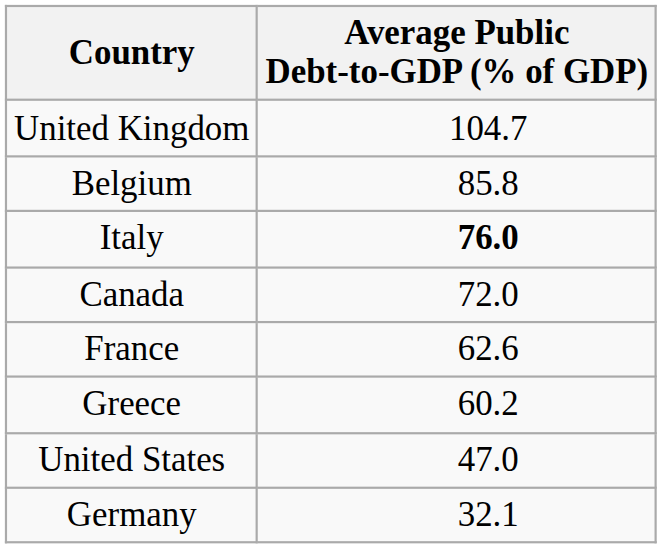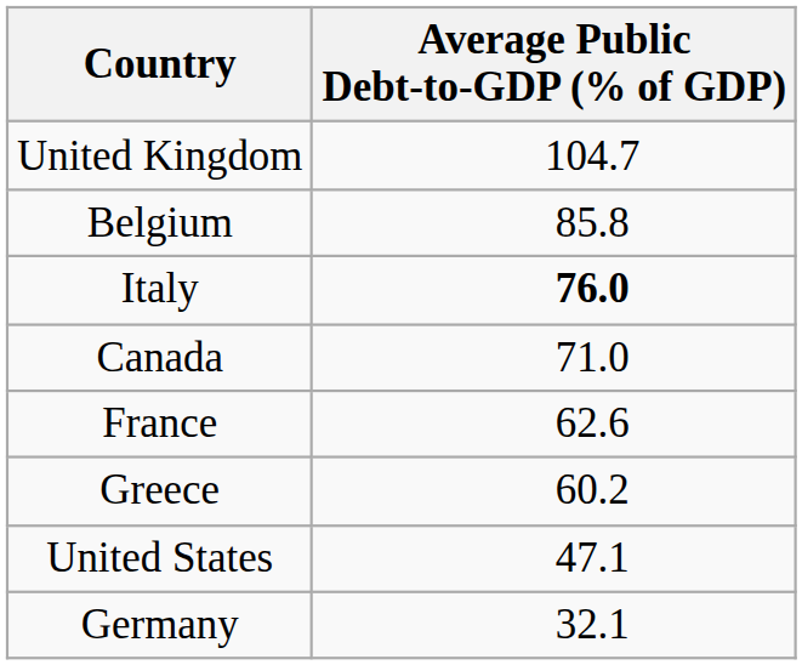 <table class="wikitable" style="text-align:center;float:left;margin:1em;">
 <tr>
 <th>Country</th>
 <th>Average Public<br>Debt-to-GDP (% of GDP)</th>
 </tr>
 <tr>
 <td>United Kingdom</td>
 <td style="padding-left: 2em">104.7</td>
 </tr>
 <tr>
 <td>Belgium</td>
 <td style="padding-left: 2em">85.8</td>
 </tr>
 <tr>
 <td>Italy</td>
 <td style="padding-left: 2em"><strong>76.0</strong></td>
 </tr>
 <tr>
 <td>Canada</td>
-<td style="padding-left: 2em">72.0</td>
+<td style="padding-left: 2em">71.0</td>
 </tr>
 <tr>
 <td>France</td>
 <td style="padding-left: 2em">62.6</td>
 </tr>
 <tr>
 <td>Greece</td>
 <td style="padding-left: 2em">60.2</td>
 </tr>
 <tr>
 <td>United States</td>
-<td style="padding-left: 2em">47.0</td>
+<td style="padding-left: 2em">47.1</td>
 </tr>
 <tr>
 <td>Germany</td>
 <td style="padding-left: 2em">32.1</td>
 </tr>
 </table>
